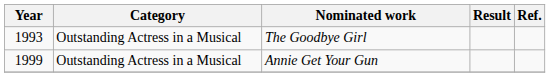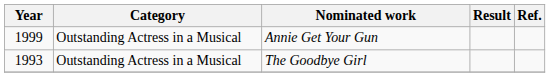 <table class="wikitable unsortable plainrowheaders" Style=font-size:98%>
 <tr>
 <th scope="col" style="width:9%;">Year</th>
 <th scope="col" style="width:20em;">Category</th>
 <th scope="col" style="width:20em;">Nominated work</th>
 <th scope="col" style="width:2em;">Result</th>
 <th scope="col" style="width:4%;" class="unsortable">Ref.</th>
 </tr>
 <tr>
+<td style="text-align:center;">1999</td>
+<td>Outstanding Actress in a Musical</td>
+<td><em>Annie Get Your Gun</em></td>
+<td></td>
+<td></td>
+</tr>
+<tr>
 <td style="text-align:center;">1993</td>
 <td>Outstanding Actress in a Musical</td>
 <td><em>The Goodbye Girl</em></td>
 <td></td>
 <td></td>
 </tr>
 <tr>
-<td style="text-align:center;">1999</td>
-<td>Outstanding Actress in a Musical</td>
-<td><em>Annie Get Your Gun</em></td>
-<td></td>
-<td></td>
-</tr>
-<tr>
 </tr>
 </table>
